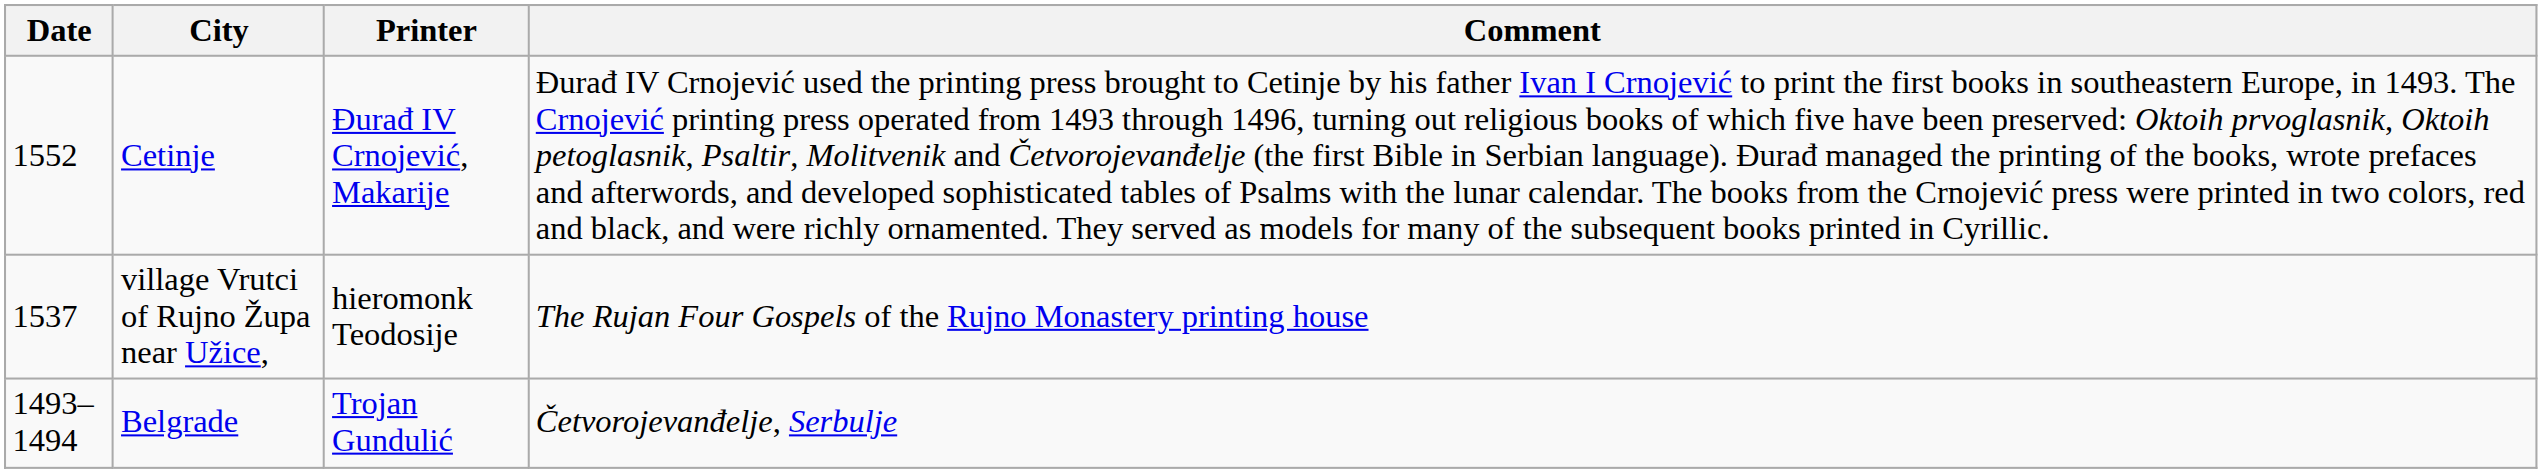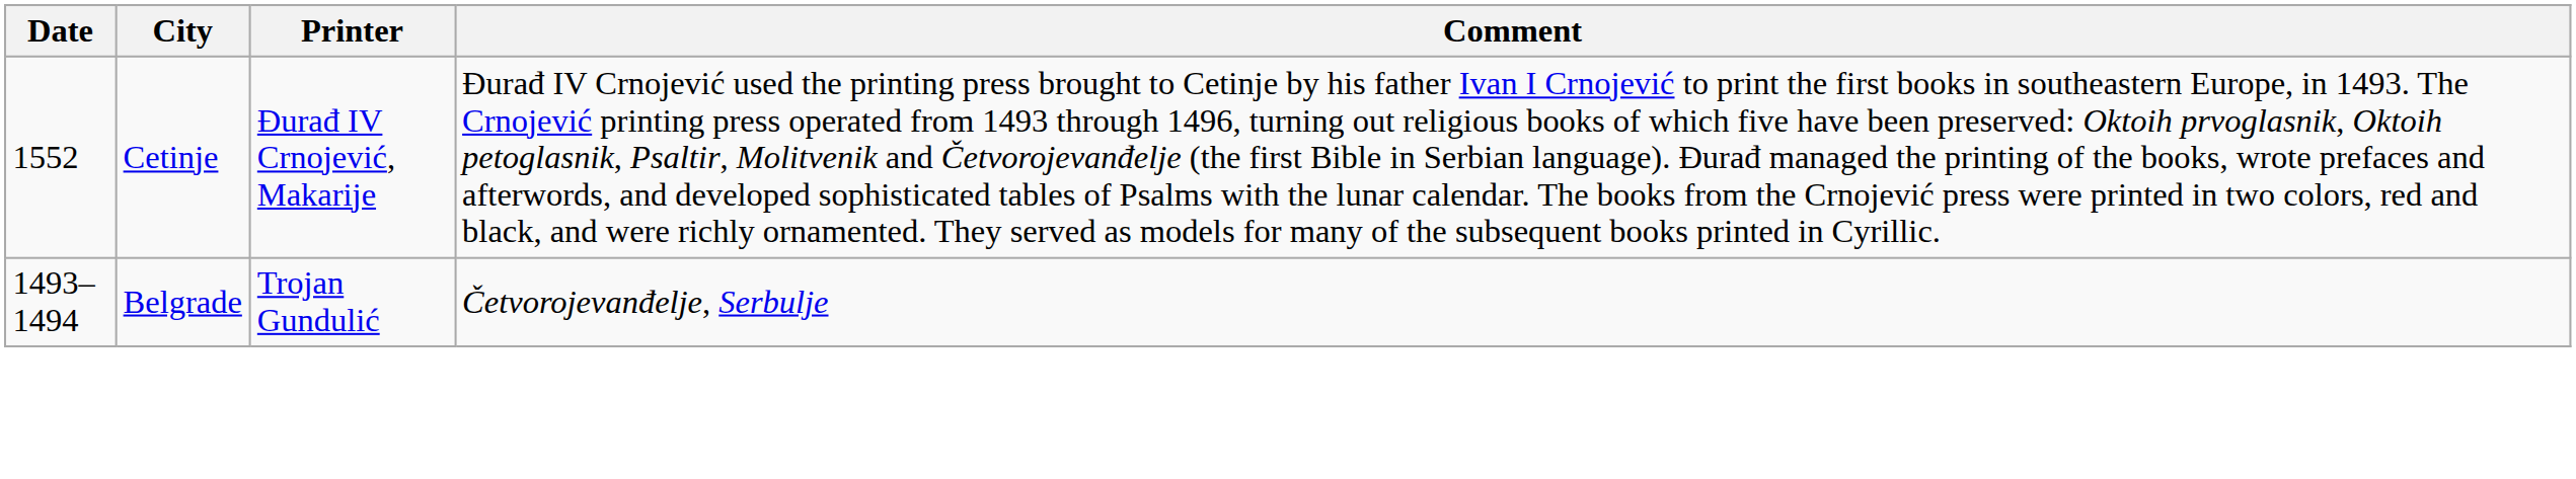 <table class="wikitable">
 <tr>
 <th>Date</th>
 <th>City</th>
 <th>Printer</th>
 <th>Comment</th>
 </tr>
 <tr>
 <td>1552</td>
 <td><a href='#'>Cetinje</a></td>
 <td><a href='#'>Đurađ IV Crnojević</a>, <a href='#'>Makarije</a></td>
 <td>Đurađ IV Crnojević used the printing press brought to Cetinje by his father <a href='#'>Ivan I Crnojević</a> to print the first books in southeastern Europe, in 1493. The <a href='#'>Crnojević</a> printing press operated from 1493 through 1496, turning out religious books of which five have been preserved: <em>Oktoih prvoglasnik</em>, <em>Oktoih petoglasnik</em>, <em>Psaltir</em>, <em>Molitvenik</em> and <em>Četvorojevanđelje</em> (the first Bible in Serbian language). Đurađ managed the printing of the books, wrote prefaces and afterwords, and developed sophisticated tables of Psalms with the lunar calendar. The books from the Crnojević press were printed in two colors, red and black, and were richly ornamented. They served as models for many of the subsequent books printed in Cyrillic.</td>
 </tr>
 <tr>
-<td>1537</td>
-<td>village Vrutci of Rujno Župa near <a href='#'>Užice</a>,</td>
-<td>hieromonk Teodosije</td>
-<td><em>The Rujan Four Gospels</em> of the <a href='#'>Rujno Monastery printing house</a></td>
-</tr>
-<tr>
 <td>1493–1494</td>
 <td><a href='#'>Belgrade</a></td>
 <td><a href='#'>Trojan Gundulić</a></td>
 <td><em>Četvorojevanđelje</em>, <em><a href='#'>Serbulje</a></em></td>
 </tr>
 </table>
